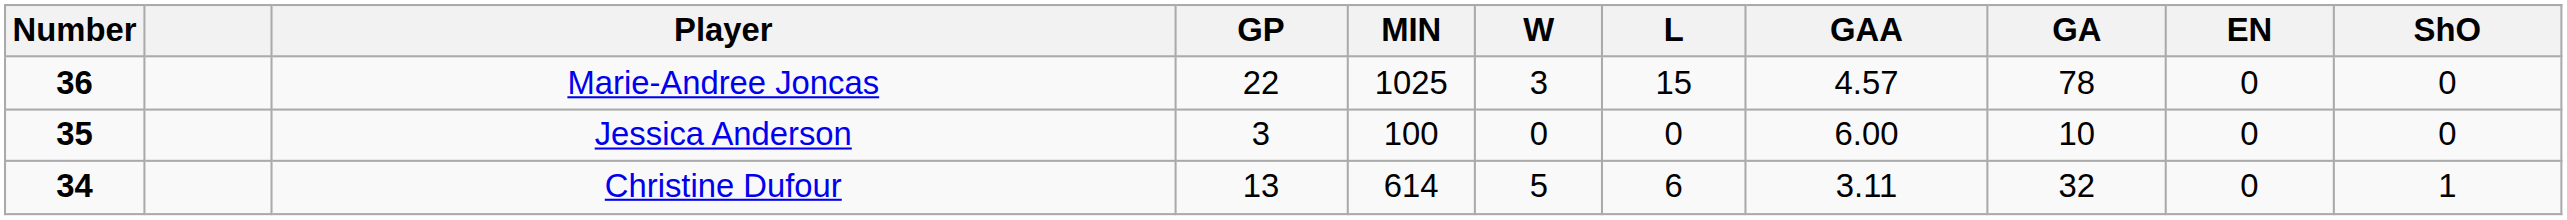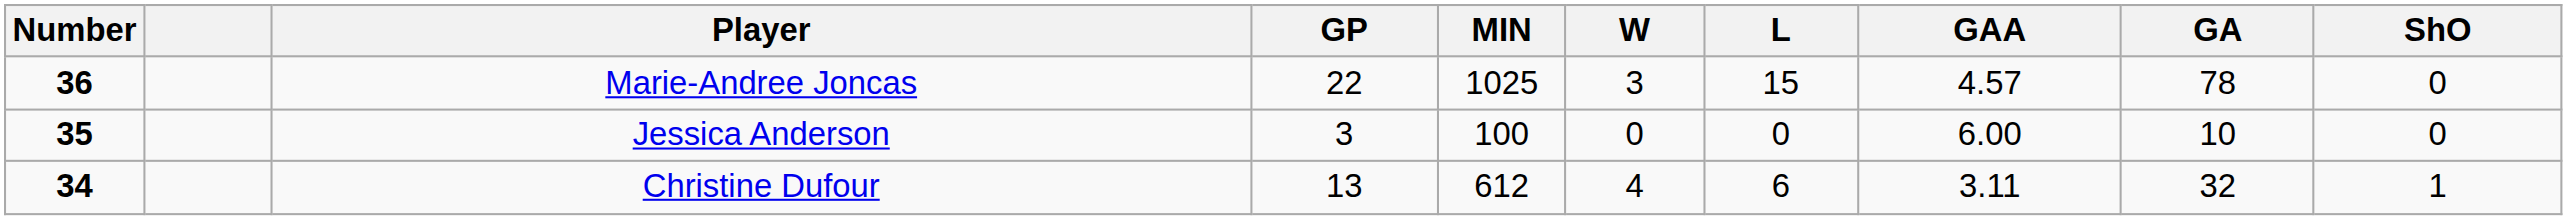 <table class="wikitable" style="text-align:center">
 <tr>
 <th width=5%>Number</th>
 <th width=5%></th>
 <th !width=10%>Player</th>
 <th !width=5%>GP</th>
 <th ! width=5%>MIN</th>
 <th !width=5%>W</th>
 <th !width=5%>L</th>
 <th !width=5%>GAA</th>
 <th !width=5%>GA</th>
-<th !width=5%>EN</th>
 <th !width=5%>ShO</th>
 </tr>
 <tr>
 <td><strong>36</strong></td>
 <td></td>
 <td><a href='#'>Marie-Andree Joncas</a></td>
 <td>22</td>
 <td>1025</td>
 <td>3</td>
 <td>15</td>
 <td>4.57</td>
 <td>78</td>
 <td>0</td>
-<td>0</td>
 </tr>
 <tr>
 <td><strong>35</strong></td>
 <td></td>
 <td><a href='#'>Jessica Anderson</a></td>
 <td>3</td>
 <td>100</td>
 <td>0</td>
 <td>0</td>
 <td>6.00</td>
 <td>10</td>
 <td>0</td>
-<td>0</td>
 </tr>
 <tr>
 <td><strong>34</strong></td>
 <td></td>
 <td><a href='#'>Christine Dufour</a></td>
 <td>13</td>
-<td>614</td>
-<td>5</td>
+<td>612</td>
+<td>4</td>
 <td>6</td>
 <td>3.11</td>
 <td>32</td>
-<td>0</td>
 <td>1</td>
 </tr>
 </table>
